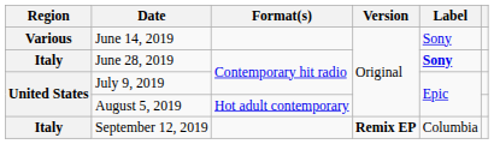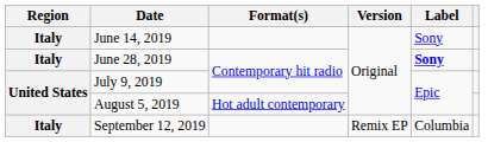 <table class="wikitable plainrowheaders">
 <tr>
 <th scope="col">Region</th>
 <th scope="col">Date</th>
 <th scope="col">Format(s)</th>
 <th scope="col">Version</th>
 <th scope="col">Label</th>
 <th scope="col"></th>
 </tr>
 <tr>
-<th scope="row">Various</th>
+<th scope="row">Italy</th>
 <td>June 14, 2019</td>
 <td></td>
 <td rowspan=4>Original</td>
 <td><a href='#'>Sony</a></td>
 <td align="center"></td>
 </tr>
 <tr>
 <th scope="row">Italy</th>
 <td>June 28, 2019</td>
 <td rowspan=2><a href='#'>Contemporary hit radio</a></td>
 <td><strong><a href='#'>Sony</a></strong></td>
 <td align="center"></td>
 </tr>
 <tr>
 <th scope="row" rowspan=2>United States</th>
 <td>July 9, 2019</td>
 <td rowspan=2><a href='#'>Epic</a></td>
 <td align="center"></td>
 </tr>
 <tr>
 <td>August 5, 2019</td>
 <td><a href='#'>Hot adult contemporary</a></td>
 <td align="center"></td>
 </tr>
 <tr>
 <th scope="row">Italy</th>
 <td>September 12, 2019</td>
 <td></td>
-<td><strong>Remix EP</strong></td>
+<td>Remix EP</td>
 <td>Columbia</td>
 <td align="center"></td>
 </tr>
 </table>
